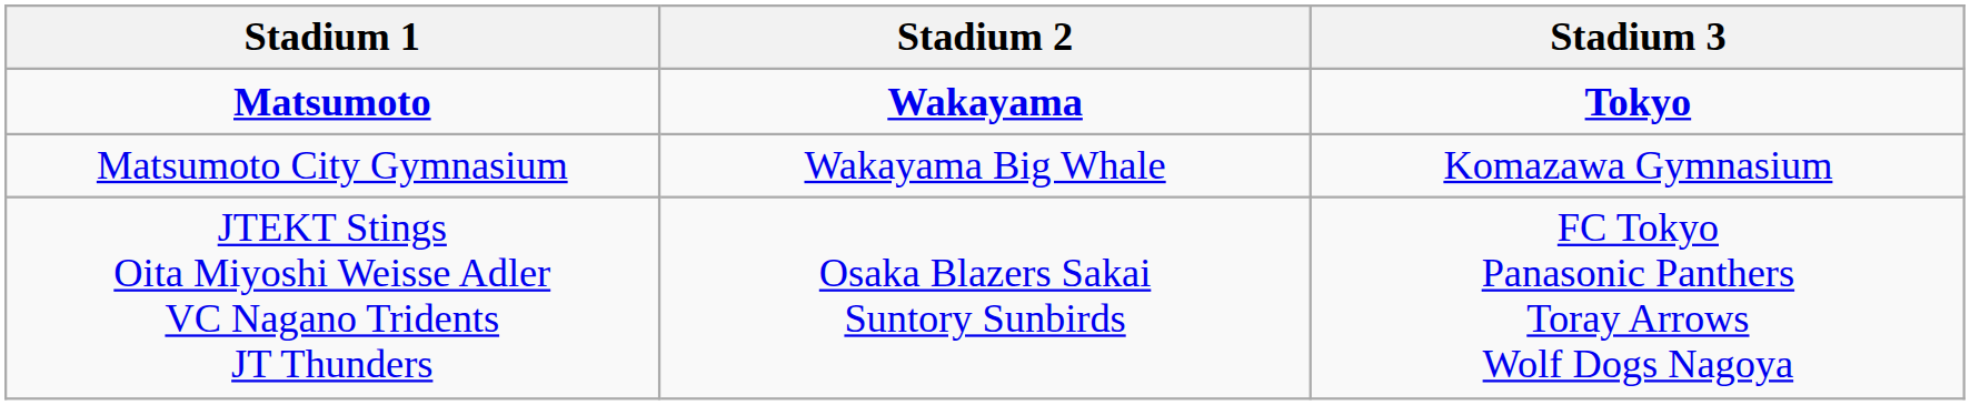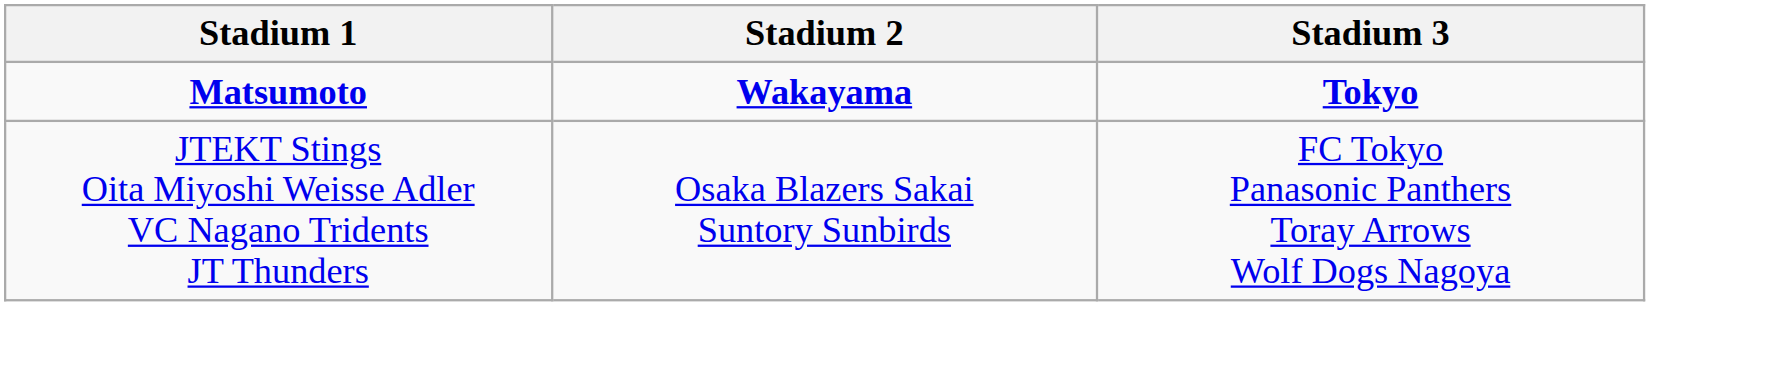 <table class=wikitable style=text-align:center>
 <tr>
 <th width=25%>Stadium 1</th>
 <th width=25%>Stadium 2</th>
 <th width=25%>Stadium 3</th>
 </tr>
 <tr>
 <td><strong><a href='#'>Matsumoto</a></strong></td>
 <td><strong><a href='#'>Wakayama</a></strong></td>
 <td><strong><a href='#'>Tokyo</a></strong></td>
 </tr>
 <tr>
-<td><a href='#'>Matsumoto City Gymnasium</a></td>
-<td><a href='#'>Wakayama Big Whale</a></td>
-<td><a href='#'>Komazawa Gymnasium</a></td>
-</tr>
-<tr>
 <td><a href='#'>JTEKT Stings</a><br><a href='#'>Oita Miyoshi Weisse Adler</a><br><a href='#'>VC Nagano Tridents</a><br><a href='#'>JT Thunders</a></td>
 <td><a href='#'>Osaka Blazers Sakai</a><br><a href='#'>Suntory Sunbirds</a></td>
 <td><a href='#'>FC Tokyo</a><br><a href='#'>Panasonic Panthers</a><br><a href='#'>Toray Arrows</a><br><a href='#'>Wolf Dogs Nagoya</a></td>
 </tr>
 </table>
